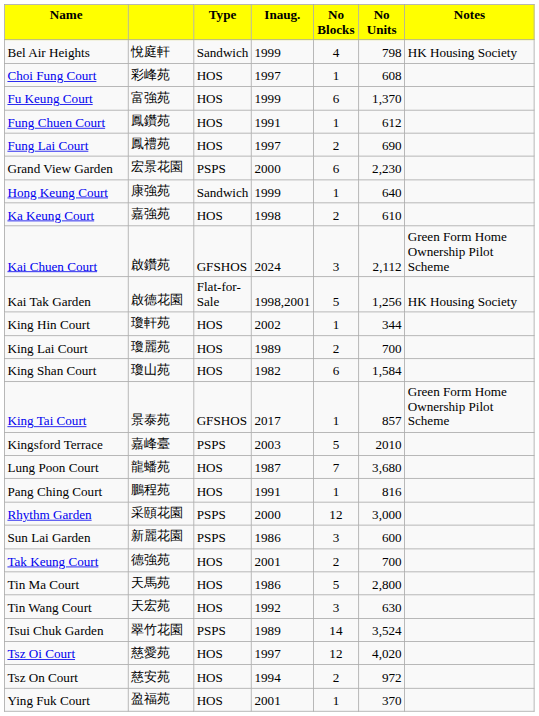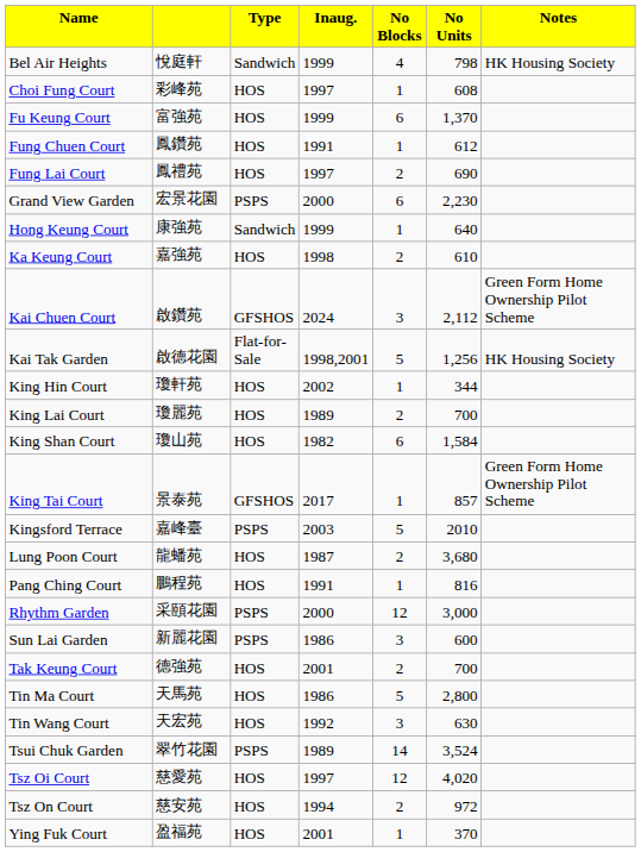 <table class="wikitable">
 <tr style="font-weight:bold;background-color:yellow" align="center">
 <td width="143.25" Height="12.75" valign="top">Name</td>
 <td width="72.75" valign="top"></td>
 <td width="59.25" valign="top">Type</td>
 <td width="48" valign="top">Inaug.</td>
 <td width="48" valign="top">No Blocks</td>
 <td width="48.75" valign="top">No Units</td>
 <td width="150.75" valign="top">Notes</td>
 </tr>
 <tr valign="bottom">
 <td Height="12.75">Bel Air Heights</td>
 <td>悅庭軒</td>
 <td>Sandwich</td>
 <td>1999</td>
 <td align="center">4</td>
 <td align="right">798</td>
 <td>HK Housing Society</td>
 </tr>
 <tr valign="bottom">
 <td Height="12.75"><a href='#'>Choi Fung Court</a></td>
 <td>彩峰苑</td>
 <td>HOS</td>
 <td>1997</td>
 <td align="center">1</td>
 <td align="right">608</td>
 <td></td>
 </tr>
 <tr valign="bottom">
 <td Height="12.75"><a href='#'>Fu Keung Court</a></td>
 <td>富強苑</td>
 <td>HOS</td>
 <td>1999</td>
 <td align="center">6</td>
 <td align="right">1,370</td>
 <td></td>
 </tr>
 <tr valign="bottom">
 <td Height="12.75"><a href='#'>Fung Chuen Court</a></td>
 <td>鳳鑽苑</td>
 <td>HOS</td>
 <td>1991</td>
 <td align="center">1</td>
 <td align="right">612</td>
 <td></td>
 </tr>
 <tr valign="bottom">
 <td Height="12.75"><a href='#'>Fung Lai Court</a></td>
 <td>鳳禮苑</td>
 <td>HOS</td>
 <td>1997</td>
 <td align="center">2</td>
 <td align="right">690</td>
 <td></td>
 </tr>
 <tr valign="bottom">
 <td Height="12.75">Grand View Garden</td>
 <td>宏景花園</td>
 <td>PSPS</td>
 <td>2000</td>
 <td align="center">6</td>
 <td align="right">2,230</td>
 <td></td>
 </tr>
 <tr valign="bottom">
 <td Height="12.75"><a href='#'>Hong Keung Court</a></td>
 <td>康強苑</td>
 <td>Sandwich</td>
 <td>1999</td>
 <td align="center">1</td>
 <td align="right">640</td>
 <td></td>
 </tr>
 <tr valign="bottom">
 <td Height="12.75"><a href='#'>Ka Keung Court</a></td>
 <td>嘉強苑</td>
 <td>HOS</td>
 <td>1998</td>
 <td align="center">2</td>
 <td align="right">610</td>
 <td></td>
 </tr>
 <tr valign="bottom">
 <td Height="12.75"><a href='#'>Kai Chuen Court</a></td>
 <td>啟鑽苑</td>
 <td>GFSHOS</td>
 <td>2024</td>
 <td align="center">3</td>
 <td align="right">2,112</td>
 <td>Green Form Home Ownership Pilot Scheme</td>
 </tr>
 <tr valign="bottom">
 <td Height="12.75">Kai Tak Garden</td>
 <td>啟德花園</td>
 <td>Flat-for-Sale</td>
 <td>1998,2001</td>
 <td align="center">5</td>
 <td align="right">1,256</td>
 <td>HK Housing Society</td>
 </tr>
 <tr valign="bottom">
 <td Height="12.75">King Hin Court</td>
 <td>瓊軒苑</td>
 <td>HOS</td>
 <td>2002</td>
 <td align="center">1</td>
 <td align="right">344</td>
 <td></td>
 </tr>
 <tr valign="bottom">
 <td Height="12.75">King Lai Court</td>
 <td>瓊麗苑</td>
 <td>HOS</td>
 <td>1989</td>
 <td align="center">2</td>
 <td align="right">700</td>
 <td></td>
 </tr>
 <tr valign="bottom">
 <td Height="12.75">King Shan Court</td>
 <td>瓊山苑</td>
 <td>HOS</td>
 <td>1982</td>
 <td align="center">6</td>
 <td align="right">1,584</td>
 <td></td>
 </tr>
 <tr valign="bottom">
 <td Height="12.75"><a href='#'>King Tai Court</a></td>
 <td>景泰苑</td>
 <td>GFSHOS</td>
 <td>2017</td>
 <td align="center">1</td>
 <td align="right">857</td>
 <td>Green Form Home Ownership Pilot Scheme</td>
 </tr>
 <tr valign="bottom">
 <td Height="12.75">Kingsford Terrace</td>
 <td>嘉峰臺</td>
 <td>PSPS</td>
 <td>2003</td>
 <td align="center">5</td>
 <td align="right">2010</td>
 <td></td>
 </tr>
 <tr valign="bottom">
 <td Height="12.75">Lung Poon Court</td>
 <td>龍蟠苑</td>
 <td>HOS</td>
 <td>1987</td>
-<td align="center">7</td>
+<td align="center">2</td>
 <td align="right">3,680</td>
 <td></td>
 </tr>
 <tr valign="bottom">
 <td Height="12.75">Pang Ching Court</td>
 <td>鵬程苑</td>
 <td>HOS</td>
 <td>1991</td>
 <td align="center">1</td>
 <td align="right">816</td>
 <td></td>
 </tr>
 <tr valign="bottom">
 <td Height="12.75"><a href='#'>Rhythm Garden</a></td>
 <td>采頤花園</td>
 <td>PSPS</td>
 <td>2000</td>
 <td align="center">12</td>
 <td align="right">3,000</td>
 <td></td>
 </tr>
 <tr valign="bottom">
 <td Height="12.75">Sun Lai Garden</td>
 <td>新麗花園</td>
 <td>PSPS</td>
 <td>1986</td>
 <td align="center">3</td>
 <td align="right">600</td>
 <td></td>
 </tr>
 <tr valign="bottom">
 <td Height="12.75"><a href='#'>Tak Keung Court</a></td>
 <td>德強苑</td>
 <td>HOS</td>
 <td>2001</td>
 <td align="center">2</td>
 <td align="right">700</td>
 <td></td>
 </tr>
 <tr valign="bottom">
 <td Height="12.75">Tin Ma Court</td>
 <td>天馬苑</td>
 <td>HOS</td>
 <td>1986</td>
 <td align="center">5</td>
 <td align="right">2,800</td>
 <td></td>
 </tr>
 <tr valign="bottom">
 <td Height="12.75">Tin Wang Court</td>
 <td>天宏苑</td>
 <td>HOS</td>
 <td>1992</td>
 <td align="center">3</td>
 <td align="right">630</td>
 <td></td>
 </tr>
 <tr valign="bottom">
 <td Height="12.75">Tsui Chuk Garden</td>
 <td>翠竹花園</td>
 <td>PSPS</td>
 <td>1989</td>
 <td align="center">14</td>
 <td align="right">3,524</td>
 <td></td>
 </tr>
 <tr valign="bottom">
 <td Height="12.75"><a href='#'>Tsz Oi Court</a></td>
 <td>慈愛苑</td>
 <td>HOS</td>
 <td>1997</td>
 <td align="center">12</td>
 <td align="right">4,020</td>
 <td></td>
 </tr>
 <tr valign="bottom">
 <td Height="12.75">Tsz On Court</td>
 <td>慈安苑</td>
 <td>HOS</td>
 <td>1994</td>
 <td align="center">2</td>
 <td align="right">972</td>
 <td></td>
 </tr>
 <tr valign="bottom">
 <td Height="12.75">Ying Fuk Court</td>
 <td>盈福苑</td>
 <td>HOS</td>
 <td>2001</td>
 <td align="center">1</td>
 <td align="right">370</td>
 <td></td>
 </tr>
 </table>
